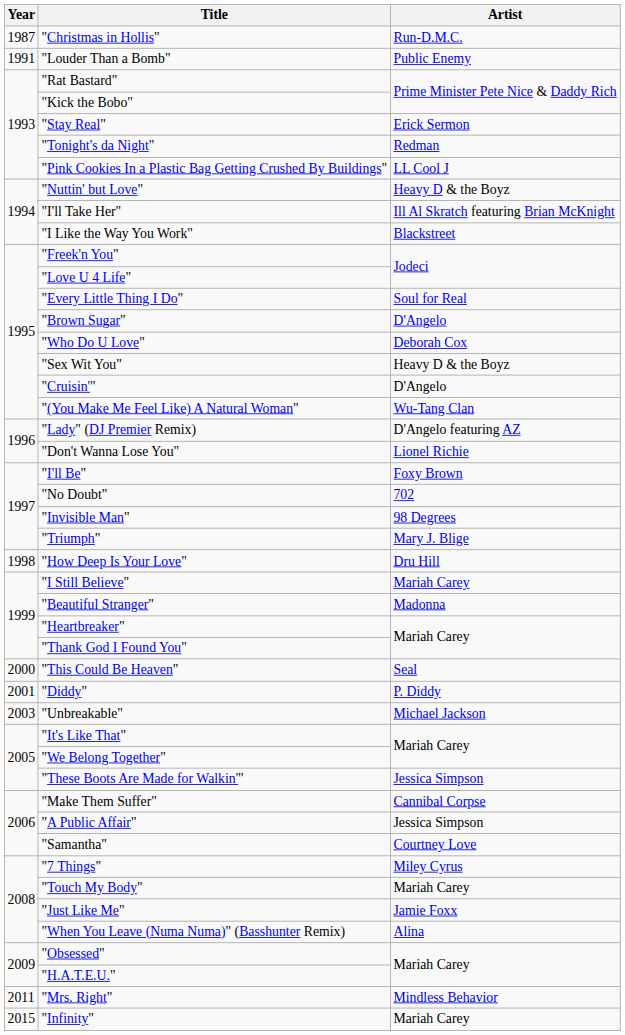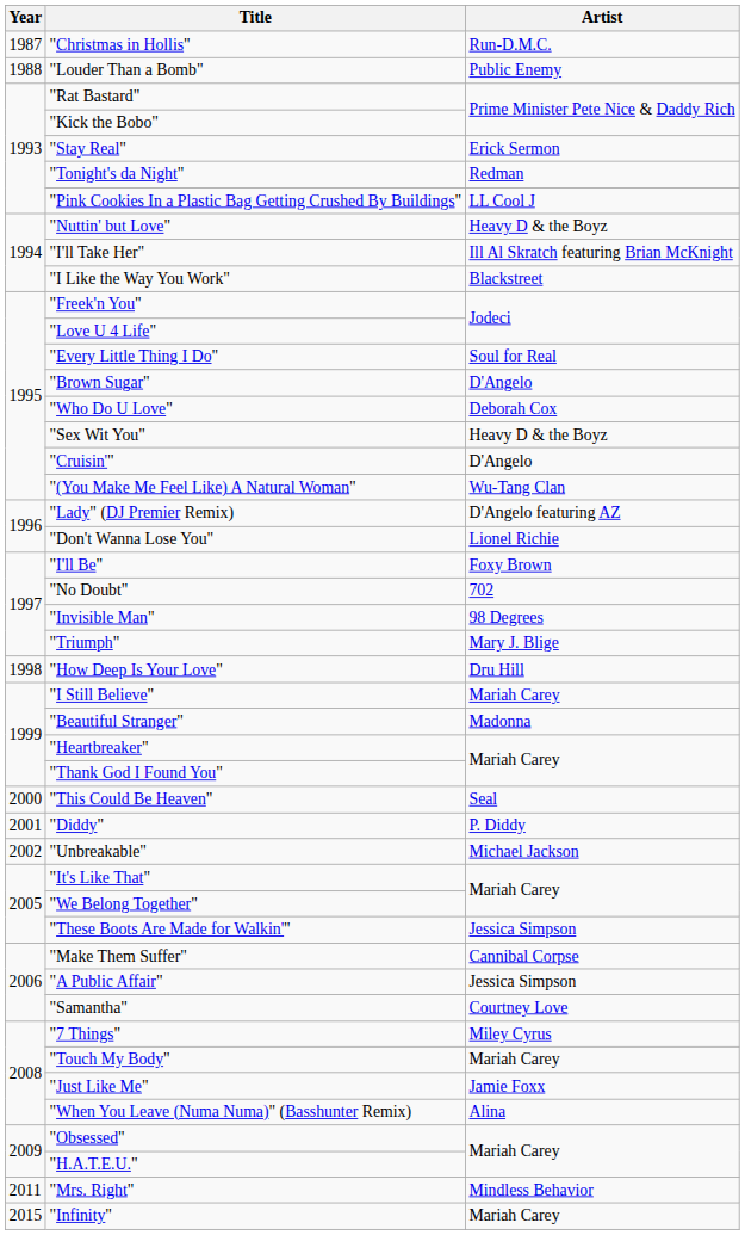 <table class="wikitable">
 <tr style="text-align:center;">
 <th>Year</th>
 <th>Title</th>
 <th>Artist</th>
 </tr>
 <tr>
 <td>1987</td>
 <td>"<a href='#'>Christmas in Hollis</a>"</td>
 <td><a href='#'>Run-D.M.C.</a></td>
 </tr>
 <tr>
-<td>1991</td>
+<td>1988</td>
 <td>"Louder Than a Bomb"</td>
 <td><a href='#'>Public Enemy</a></td>
 </tr>
 <tr>
 <td rowspan=5>1993</td>
 <td>"Rat Bastard"</td>
 <td rowspan=2><a href='#'>Prime Minister Pete Nice</a> & <a href='#'>Daddy Rich</a></td>
 </tr>
 <tr>
 <td>"Kick the Bobo"</td>
 </tr>
 <tr>
 <td>"<a href='#'>Stay Real</a>"</td>
 <td><a href='#'>Erick Sermon</a></td>
 </tr>
 <tr>
 <td>"<a href='#'>Tonight's da Night</a>"</td>
 <td><a href='#'>Redman</a></td>
 </tr>
 <tr>
 <td>"<a href='#'>Pink Cookies In a Plastic Bag Getting Crushed By Buildings</a>"</td>
 <td><a href='#'>LL Cool J</a></td>
 </tr>
 <tr>
 <td rowspan=3>1994</td>
 <td>"<a href='#'>Nuttin' but Love</a>"</td>
 <td><a href='#'>Heavy D</a> & the Boyz</td>
 </tr>
 <tr>
 <td>"I'll Take Her"</td>
 <td><a href='#'>Ill Al Skratch</a> featuring <a href='#'>Brian McKnight</a></td>
 </tr>
 <tr>
 <td>"I Like the Way You Work"</td>
 <td><a href='#'>Blackstreet</a></td>
 </tr>
 <tr>
 <td rowspan=8>1995</td>
 <td>"<a href='#'>Freek'n You</a>"</td>
 <td rowspan=2><a href='#'>Jodeci</a></td>
 </tr>
 <tr>
 <td>"<a href='#'>Love U 4 Life</a>"</td>
 </tr>
 <tr>
 <td>"<a href='#'>Every Little Thing I Do</a>"</td>
 <td><a href='#'>Soul for Real</a></td>
 </tr>
 <tr>
 <td>"<a href='#'>Brown Sugar</a>"</td>
 <td><a href='#'>D'Angelo</a></td>
 </tr>
 <tr>
 <td>"<a href='#'>Who Do U Love</a>"</td>
 <td><a href='#'>Deborah Cox</a></td>
 </tr>
 <tr>
 <td>"Sex Wit You"</td>
 <td>Heavy D & the Boyz</td>
 </tr>
 <tr>
 <td>"<a href='#'>Cruisin'</a>"</td>
 <td>D'Angelo</td>
 </tr>
 <tr>
 <td>"<a href='#'>(You Make Me Feel Like) A Natural Woman</a>"</td>
 <td><a href='#'>Wu-Tang Clan</a></td>
 </tr>
 <tr>
 <td rowspan=2>1996</td>
 <td>"<a href='#'>Lady</a>" (<a href='#'>DJ Premier</a> Remix)</td>
 <td>D'Angelo featuring <a href='#'>AZ</a></td>
 </tr>
 <tr>
 <td>"Don't Wanna Lose You"</td>
 <td><a href='#'>Lionel Richie</a></td>
 </tr>
 <tr>
 <td rowspan=4>1997</td>
 <td>"<a href='#'>I'll Be</a>"</td>
 <td><a href='#'>Foxy Brown</a></td>
 </tr>
 <tr>
 <td>"No Doubt"</td>
 <td><a href='#'>702</a></td>
 </tr>
 <tr>
 <td>"<a href='#'>Invisible Man</a>"</td>
 <td><a href='#'>98 Degrees</a></td>
 </tr>
 <tr>
 <td>"<a href='#'>Triumph</a>"</td>
 <td><a href='#'>Mary J. Blige</a></td>
 </tr>
 <tr>
 <td>1998</td>
 <td>"<a href='#'>How Deep Is Your Love</a>"</td>
 <td><a href='#'>Dru Hill</a></td>
 </tr>
 <tr>
 <td rowspan=4>1999</td>
 <td>"<a href='#'>I Still Believe</a>"</td>
 <td><a href='#'>Mariah Carey</a></td>
 </tr>
 <tr>
 <td>"<a href='#'>Beautiful Stranger</a>"</td>
 <td><a href='#'>Madonna</a></td>
 </tr>
 <tr>
 <td>"<a href='#'>Heartbreaker</a>"</td>
 <td rowspan=2>Mariah Carey</td>
 </tr>
 <tr>
 <td>"<a href='#'>Thank God I Found You</a>"</td>
 </tr>
 <tr>
 <td>2000</td>
 <td>"<a href='#'>This Could Be Heaven</a>"</td>
 <td><a href='#'>Seal</a></td>
 </tr>
 <tr>
 <td>2001</td>
 <td>"<a href='#'>Diddy</a>"</td>
 <td><a href='#'>P. Diddy</a></td>
 </tr>
 <tr>
-<td>2003</td>
+<td>2002</td>
 <td>"Unbreakable"</td>
 <td><a href='#'>Michael Jackson</a></td>
 </tr>
 <tr>
 <td rowspan=3>2005</td>
 <td>"<a href='#'>It's Like That</a>"</td>
 <td rowspan=2>Mariah Carey</td>
 </tr>
 <tr>
 <td>"<a href='#'>We Belong Together</a>"</td>
 </tr>
 <tr>
 <td>"<a href='#'>These Boots Are Made for Walkin'</a>"</td>
 <td><a href='#'>Jessica Simpson</a></td>
 </tr>
 <tr>
 <td rowspan=3>2006</td>
 <td>"Make Them Suffer"</td>
 <td><a href='#'>Cannibal Corpse</a></td>
 </tr>
 <tr>
 <td>"<a href='#'>A Public Affair</a>"</td>
 <td>Jessica Simpson</td>
 </tr>
 <tr>
 <td>"Samantha"</td>
 <td><a href='#'>Courtney Love</a></td>
 </tr>
 <tr>
 <td rowspan=4>2008</td>
 <td>"<a href='#'>7 Things</a>"</td>
 <td><a href='#'>Miley Cyrus</a></td>
 </tr>
 <tr>
 <td>"<a href='#'>Touch My Body</a>"</td>
 <td>Mariah Carey</td>
 </tr>
 <tr>
 <td>"<a href='#'>Just Like Me</a>"</td>
 <td><a href='#'>Jamie Foxx</a></td>
 </tr>
 <tr>
 <td>"<a href='#'>When You Leave (Numa Numa)</a>" (<a href='#'>Basshunter</a> Remix)</td>
 <td><a href='#'>Alina</a></td>
 </tr>
 <tr>
 <td rowspan=2>2009</td>
 <td>"<a href='#'>Obsessed</a>"</td>
 <td rowspan=2>Mariah Carey</td>
 </tr>
 <tr>
 <td>"<a href='#'>H.A.T.E.U.</a>"</td>
 </tr>
 <tr>
 <td>2011</td>
 <td>"<a href='#'>Mrs. Right</a>"</td>
 <td><a href='#'>Mindless Behavior</a></td>
 </tr>
 <tr>
 <td>2015</td>
 <td>"<a href='#'>Infinity</a>"</td>
 <td>Mariah Carey</td>
 </tr>
 </table>
